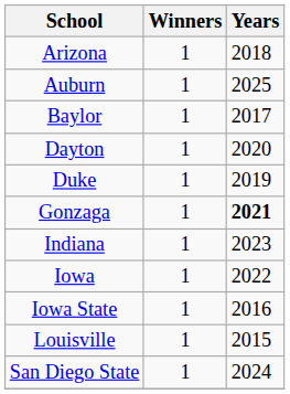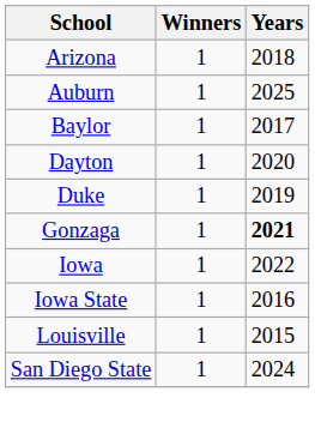 <table class=wikitable>
 <tr>
 <th>School</th>
 <th>Winners</th>
 <th>Years</th>
 </tr>
 <tr>
 <td align=center><a href='#'>Arizona</a></td>
 <td align=center>1</td>
 <td>2018</td>
 </tr>
 <tr>
 <td align=center><a href='#'>Auburn</a></td>
 <td align=center>1</td>
 <td>2025</td>
 </tr>
 <tr>
 <td align=center><a href='#'>Baylor</a></td>
 <td align=center>1</td>
 <td>2017</td>
 </tr>
 <tr>
 <td align=center><a href='#'>Dayton</a></td>
 <td align=center>1</td>
 <td>2020</td>
 </tr>
 <tr>
 <td align=center><a href='#'>Duke</a></td>
 <td align=center>1</td>
 <td>2019</td>
 </tr>
 <tr>
 <td align=center><a href='#'>Gonzaga</a></td>
 <td align=center>1</td>
 <td><strong>2021</strong></td>
 </tr>
 <tr>
-<td align=center><a href='#'>Indiana</a></td>
-<td align=center>1</td>
-<td>2023</td>
-</tr>
-<tr>
 <td align=center><a href='#'>Iowa</a></td>
 <td align=center>1</td>
 <td>2022</td>
 </tr>
 <tr>
 <td align=center><a href='#'>Iowa State</a></td>
 <td align=center>1</td>
 <td>2016</td>
 </tr>
 <tr>
 <td align=center><a href='#'>Louisville</a></td>
 <td align=center>1</td>
 <td>2015</td>
 </tr>
 <tr>
 <td align=center><a href='#'>San Diego State</a></td>
 <td align=center>1</td>
 <td>2024</td>
 </tr>
 <tr>
 </tr>
 </table>
